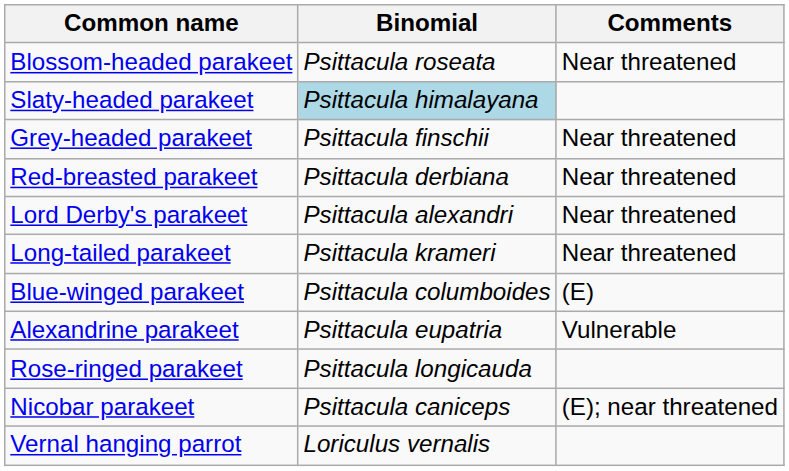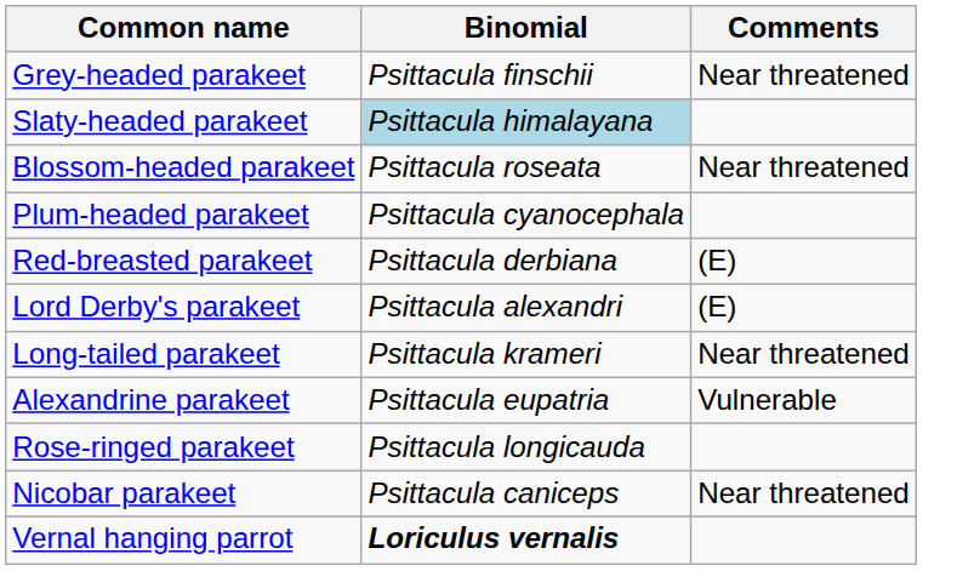 <table class="wikitable">
 <tr>
 <th>Common name</th>
 <th>Binomial</th>
 <th>Comments</th>
 </tr>
 <tr>
-<td><a href='#'>Blossom-headed parakeet</a></td>
-<td><em>Psittacula roseata</em></td>
+<td><a href='#'>Grey-headed parakeet</a></td>
+<td><em>Psittacula finschii</em></td>
 <td>Near threatened</td>
 </tr>
 <tr>
 <td><a href='#'>Slaty-headed parakeet</a></td>
 <td style="background: lightblue;"><em>Psittacula himalayana</em></td>
 <td></td>
 </tr>
 <tr>
-<td><a href='#'>Grey-headed parakeet</a></td>
-<td><em>Psittacula finschii</em></td>
+<td><a href='#'>Blossom-headed parakeet</a></td>
+<td><em>Psittacula roseata</em></td>
 <td>Near threatened</td>
+</tr>
+<tr>
+<td><a href='#'>Plum-headed parakeet</a></td>
+<td><em>Psittacula cyanocephala</em></td>
+<td></td>
 </tr>
 <tr>
 <td><a href='#'>Red-breasted parakeet</a></td>
 <td><em>Psittacula derbiana</em></td>
-<td>Near threatened</td>
+<td>(E)</td>
 </tr>
 <tr>
 <td><a href='#'>Lord Derby's parakeet</a></td>
 <td><em>Psittacula alexandri</em></td>
-<td>Near threatened</td>
+<td>(E)</td>
 </tr>
 <tr>
 <td><a href='#'>Long-tailed parakeet</a></td>
 <td><em>Psittacula krameri</em></td>
 <td>Near threatened</td>
-</tr>
-<tr>
-<td><a href='#'>Blue-winged parakeet</a></td>
-<td><em>Psittacula columboides</em></td>
-<td>(E)</td>
 </tr>
 <tr>
 <td><a href='#'>Alexandrine parakeet</a></td>
 <td><em>Psittacula eupatria</em></td>
 <td>Vulnerable</td>
 </tr>
 <tr>
 <td><a href='#'>Rose-ringed parakeet</a></td>
 <td><em>Psittacula longicauda</em></td>
 <td></td>
 </tr>
 <tr>
 <td><a href='#'>Nicobar parakeet</a></td>
 <td><em>Psittacula caniceps</em></td>
-<td>(E); near threatened</td>
+<td>Near threatened</td>
 </tr>
 <tr>
 <td><a href='#'>Vernal hanging parrot</a></td>
-<td><em>Loriculus vernalis</em></td>
+<td><strong><em>Loriculus vernalis</em></strong></td>
 <td></td>
 </tr>
 </table>
